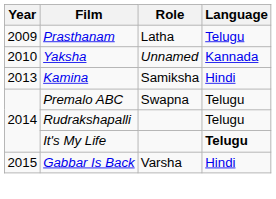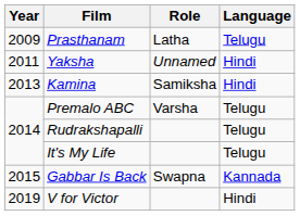 <table class="wikitable">
 <tr>
 <th>Year</th>
 <th>Film</th>
 <th>Role</th>
 <th>Language</th>
 </tr>
 <tr>
 <td>2009</td>
 <td><em><a href='#'>Prasthanam</a></em></td>
 <td>Latha</td>
 <td><a href='#'>Telugu</a></td>
 </tr>
 <tr>
-<td>2010</td>
+<td>2011</td>
 <td><em><a href='#'>Yaksha</a></em></td>
 <td><em>Unnamed</em></td>
-<td><a href='#'>Kannada</a></td>
+<td><a href='#'>Hindi</a></td>
 </tr>
 <tr>
 <td>2013</td>
 <td><em><a href='#'>Kamina</a></em></td>
 <td>Samiksha</td>
 <td><a href='#'>Hindi</a></td>
 </tr>
 <tr>
 <td rowspan="3">2014</td>
 <td><em>Premalo ABC</em></td>
-<td>Swapna</td>
+<td>Varsha</td>
 <td>Telugu</td>
 </tr>
 <tr>
 <td><em>Rudrakshapalli</em></td>
 <td></td>
 <td>Telugu</td>
 </tr>
 <tr>
 <td><em>It's My Life</em></td>
 <td></td>
-<td><strong>Telugu</strong></td>
+<td>Telugu</td>
 </tr>
 <tr>
 <td>2015</td>
 <td><em><a href='#'>Gabbar Is Back</a></em></td>
-<td>Varsha</td>
-<td><a href='#'>Hindi</a></td>
+<td>Swapna</td>
+<td><a href='#'>Kannada</a></td>
+</tr>
+<tr>
+<td>2019</td>
+<td><em>V for Victor</em></td>
+<td></td>
+<td>Hindi</td>
 </tr>
 </table>
